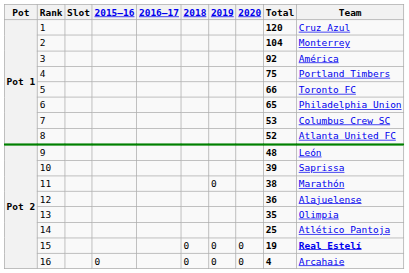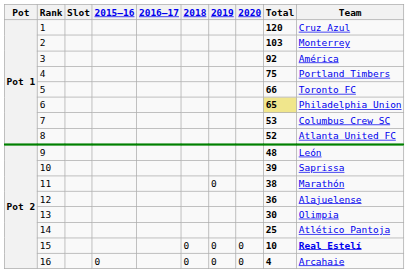 <table class="wikitable sortable">
 <tr>
 <th>Pot</th>
 <th>Rank</th>
 <th>Slot</th>
 <th><a href='#'>2015–16</a></th>
 <th><a href='#'>2016–17</a></th>
 <th><a href='#'>2018</a></th>
 <th><a href='#'>2019</a></th>
 <th><a href='#'>2020</a></th>
 <th>Total</th>
 <th>Team</th>
 </tr>
 <tr>
 <th rowspan=8>Pot 1</th>
 <td>1</td>
 <td></td>
 <td></td>
 <td></td>
 <td></td>
 <td></td>
 <td></td>
 <td><strong>120</strong></td>
 <td> <a href='#'>Cruz Azul</a></td>
 </tr>
 <tr>
 <td>2</td>
 <td></td>
 <td></td>
 <td></td>
 <td></td>
 <td></td>
 <td></td>
-<td><strong>104</strong></td>
+<td><strong>103</strong></td>
 <td> <a href='#'>Monterrey</a></td>
 </tr>
 <tr>
 <td>3</td>
 <td></td>
 <td></td>
 <td></td>
 <td></td>
 <td></td>
 <td></td>
 <td><strong>92</strong></td>
 <td> <a href='#'>América</a></td>
 </tr>
 <tr>
 <td>4</td>
 <td></td>
 <td></td>
 <td></td>
 <td></td>
 <td></td>
 <td></td>
 <td><strong>75</strong></td>
 <td> <a href='#'>Portland Timbers</a></td>
 </tr>
 <tr>
 <td>5</td>
 <td></td>
 <td></td>
 <td></td>
 <td></td>
 <td></td>
 <td></td>
 <td><strong>66</strong></td>
 <td> <a href='#'>Toronto FC</a></td>
 </tr>
 <tr>
 <td>6</td>
 <td></td>
 <td></td>
 <td></td>
 <td></td>
 <td></td>
 <td></td>
-<td><strong>65</strong></td>
+<td style="background: khaki;"><strong>65</strong></td>
 <td> <a href='#'>Philadelphia Union</a></td>
 </tr>
 <tr>
 <td>7</td>
 <td></td>
 <td></td>
 <td></td>
 <td></td>
 <td></td>
 <td></td>
 <td><strong>53</strong></td>
 <td> <a href='#'>Columbus Crew SC</a></td>
 </tr>
 <tr>
 <td>8</td>
 <td></td>
 <td></td>
 <td></td>
 <td></td>
 <td></td>
 <td></td>
 <td><strong>52</strong></td>
 <td> <a href='#'>Atlanta United FC</a></td>
 </tr>
 <tr style="border-top:3px solid green;">
 <th rowspan=8>Pot 2</th>
 <td>9</td>
 <td></td>
 <td></td>
 <td></td>
 <td></td>
 <td></td>
 <td></td>
 <td><strong>48</strong></td>
 <td> <a href='#'>León</a></td>
 </tr>
 <tr>
 <td>10</td>
 <td></td>
 <td></td>
 <td></td>
 <td></td>
 <td></td>
 <td></td>
 <td><strong>39</strong></td>
 <td> <a href='#'>Saprissa</a></td>
 </tr>
 <tr>
 <td>11</td>
 <td></td>
 <td></td>
 <td></td>
 <td></td>
 <td>0</td>
 <td></td>
 <td><strong>38</strong></td>
 <td> <a href='#'>Marathón</a></td>
 </tr>
 <tr>
 <td>12</td>
 <td></td>
 <td></td>
 <td></td>
 <td></td>
 <td></td>
 <td></td>
 <td><strong>36</strong></td>
 <td> <a href='#'>Alajuelense</a></td>
 </tr>
 <tr>
 <td>13</td>
 <td></td>
 <td></td>
 <td></td>
 <td></td>
 <td></td>
 <td></td>
-<td><strong>35</strong></td>
+<td><strong>30</strong></td>
 <td> <a href='#'>Olimpia</a></td>
 </tr>
 <tr>
 <td>14</td>
 <td></td>
 <td></td>
 <td></td>
 <td></td>
 <td></td>
 <td></td>
 <td><strong>25</strong></td>
 <td> <a href='#'>Atlético Pantoja</a></td>
 </tr>
 <tr>
 <td>15</td>
 <td></td>
 <td></td>
 <td></td>
 <td>0</td>
 <td>0</td>
 <td>0</td>
-<td><strong>19</strong></td>
+<td><strong>10</strong></td>
 <td><strong> <a href='#'>Real Estelí</a></strong></td>
 </tr>
 <tr>
 <td>16</td>
 <td></td>
 <td>0</td>
 <td></td>
 <td>0</td>
 <td>0</td>
 <td>0</td>
 <td><strong>4</strong></td>
 <td> <a href='#'>Arcahaie</a></td>
 </tr>
 </table>
